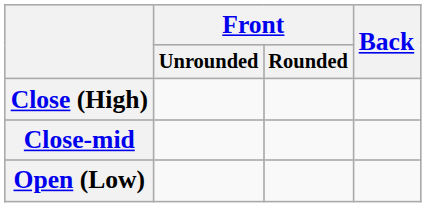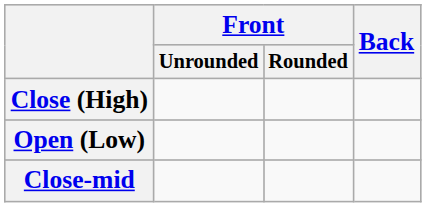 <table class="wikitable" style="text-align:center">
 <tr>
 <th rowspan="2"></th>
 <th colspan="2"><a href='#'>Front</a></th>
 <th rowspan="2"><a href='#'>Back</a></th>
 </tr>
 <tr style="font-size:80%">
 <th>Unrounded</th>
 <th>Rounded</th>
 </tr>
 <tr>
 <th><a href='#'>Close</a> (High)</th>
 <td> </td>
 <td> </td>
 <td></td>
 </tr>
 <tr>
+<th><a href='#'>Open</a> (Low)</th>
+<td> </td>
+<td></td>
+<td></td>
+</tr>
+<tr>
 <th><a href='#'>Close-mid</a></th>
 <td> </td>
 <td> </td>
 <td> </td>
 </tr>
-<tr>
-<th><a href='#'>Open</a> (Low)</th>
-<td> </td>
-<td></td>
-<td></td>
-</tr>
 </table>
